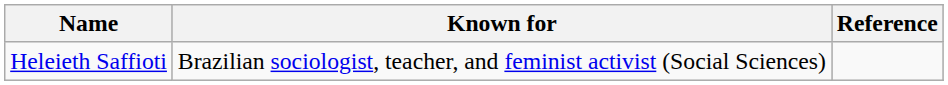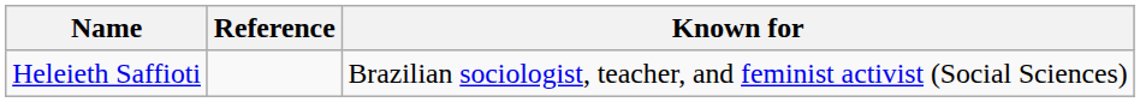 <table class="wikitable">
 <tr>
 <th>Name</th>
+<th>Reference</th>
 <th>Known for</th>
-<th>Reference</th>
 </tr>
 <tr>
 <td><a href='#'>Heleieth Saffioti</a></td>
+<td></td>
 <td>Brazilian <a href='#'>sociologist</a>, teacher, and <a href='#'>feminist activist</a> (Social Sciences)</td>
-<td></td>
 </tr>
 </table>
